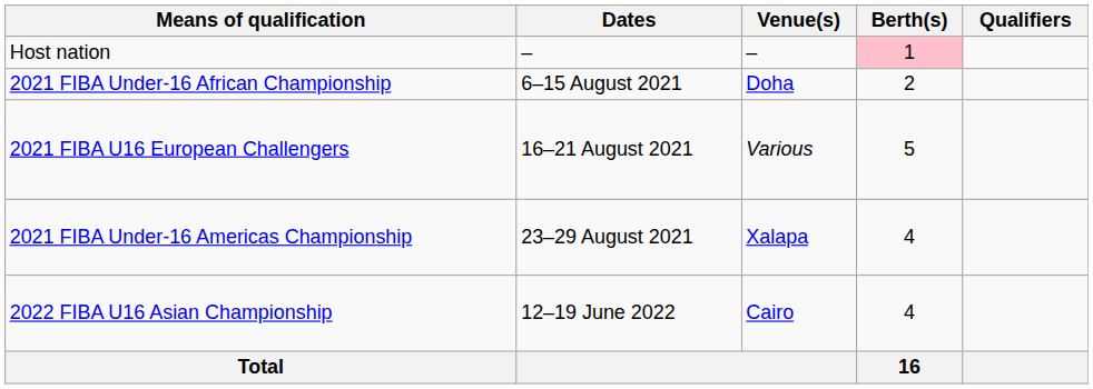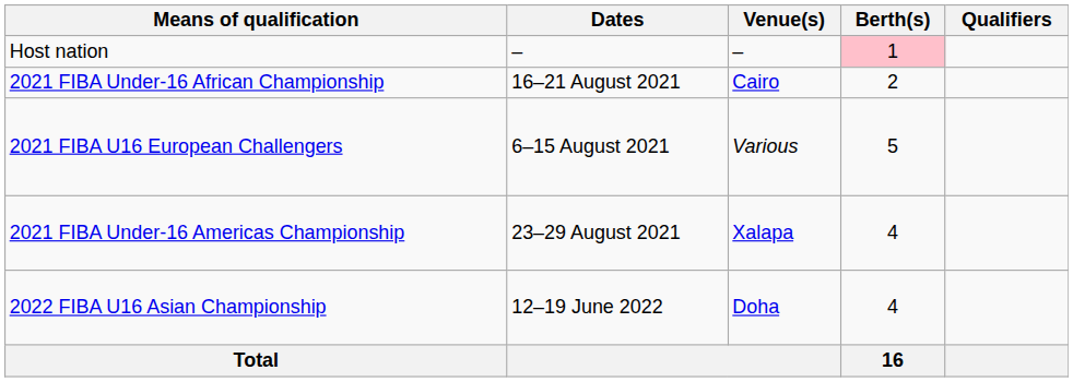 <table class="wikitable" style="width:870px;">
 <tr>
 <th>Means of qualification</th>
 <th>Dates</th>
 <th>Venue(s)</th>
 <th>Berth(s)</th>
 <th>Qualifiers</th>
 </tr>
 <tr>
 <td>Host nation</td>
 <td>–</td>
 <td>–</td>
 <td style="background: pink; text-align:center;">1</td>
 <td></td>
 </tr>
 <tr>
 <td><a href='#'>2021 FIBA Under-16 African Championship</a></td>
-<td>6–15 August 2021</td>
-<td> <a href='#'>Doha</a></td>
+<td>16–21 August 2021</td>
+<td> <a href='#'>Cairo</a></td>
 <td style="text-align:center;">2</td>
 <td><br></td>
 </tr>
 <tr>
 <td><a href='#'>2021 FIBA U16 European Challengers</a></td>
-<td>16–21 August 2021</td>
+<td>6–15 August 2021</td>
 <td><em>Various</em></td>
 <td style="text-align:center;">5</td>
 <td><br><br><br><br></td>
 </tr>
 <tr>
 <td><a href='#'>2021 FIBA Under-16 Americas Championship</a></td>
 <td>23–29 August 2021</td>
 <td> <a href='#'>Xalapa</a></td>
 <td style="text-align:center;">4</td>
 <td><br><br><br></td>
 </tr>
 <tr>
 <td><a href='#'>2022 FIBA U16 Asian Championship</a></td>
 <td>12–19 June 2022</td>
-<td> <a href='#'>Cairo</a></td>
+<td> <a href='#'>Doha</a></td>
 <td style="text-align:center;">4</td>
 <td><br><br><br></td>
 </tr>
 <tr>
 <th>Total</th>
 <th colspan="2"></th>
 <th>16</th>
 <th></th>
 </tr>
 </table>
